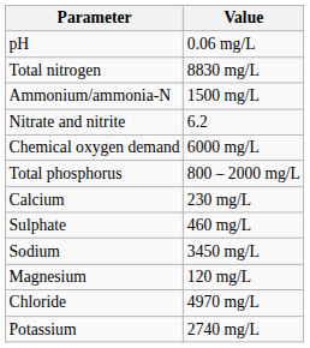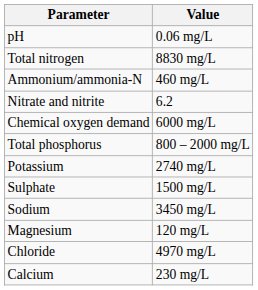 <table class="wikitable sortable">
 <tr>
 <th>Parameter</th>
 <th>Value</th>
 </tr>
 <tr>
 <td>pH</td>
 <td>0.06 mg/L</td>
 </tr>
 <tr>
 <td>Total nitrogen</td>
 <td>8830 mg/L</td>
 </tr>
 <tr>
 <td>Ammonium/ammonia-N</td>
-<td>1500 mg/L</td>
+<td>460 mg/L</td>
 </tr>
 <tr>
 <td>Nitrate and nitrite</td>
 <td>6.2</td>
 </tr>
 <tr>
 <td>Chemical oxygen demand</td>
 <td>6000 mg/L</td>
 </tr>
 <tr>
 <td>Total phosphorus</td>
 <td>800 – 2000 mg/L</td>
 </tr>
 <tr>
-<td>Calcium</td>
-<td>230 mg/L</td>
+<td>Potassium</td>
+<td>2740 mg/L</td>
 </tr>
 <tr>
 <td>Sulphate</td>
-<td>460 mg/L</td>
+<td>1500 mg/L</td>
 </tr>
 <tr>
 <td>Sodium</td>
 <td>3450 mg/L</td>
 </tr>
 <tr>
 <td>Magnesium</td>
 <td>120 mg/L</td>
 </tr>
 <tr>
 <td>Chloride</td>
 <td>4970 mg/L</td>
 </tr>
 <tr>
-<td>Potassium</td>
-<td>2740 mg/L</td>
+<td>Calcium</td>
+<td>230 mg/L</td>
 </tr>
 </table>
